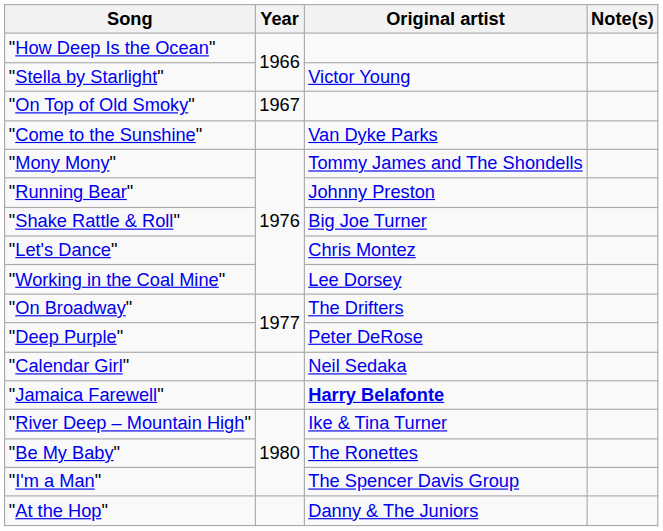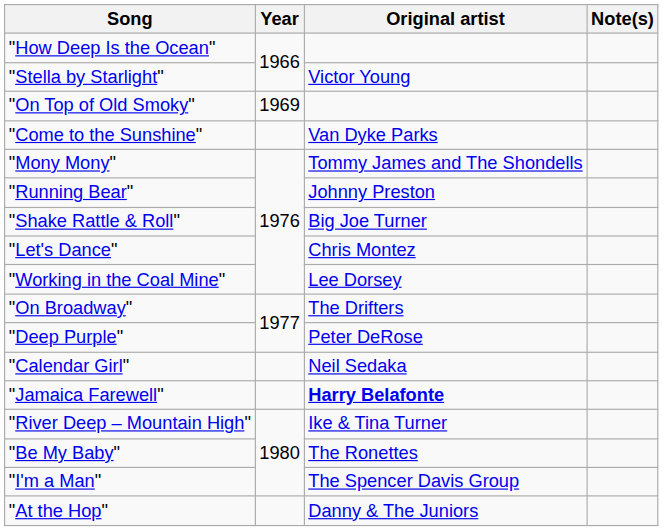 <table class="wikitable sortable" border="1">
 <tr>
 <th>Song</th>
 <th>Year</th>
 <th>Original artist</th>
 <th>Note(s)</th>
 </tr>
 <tr>
 <td>"<a href='#'>How Deep Is the Ocean</a>"</td>
 <td rowspan="2" style="text-align:center;">1966</td>
 <td></td>
 <td></td>
 </tr>
 <tr>
 <td>"<a href='#'>Stella by Starlight</a>"</td>
 <td><a href='#'>Victor Young</a></td>
 <td></td>
 </tr>
 <tr>
 <td>"<a href='#'>On Top of Old Smoky</a>"</td>
-<td rowspan="1" style="text-align:center;">1967</td>
+<td rowspan="1" style="text-align:center;">1969</td>
 <td></td>
 <td></td>
 </tr>
 <tr>
 <td>"<a href='#'>Come to the Sunshine</a>"</td>
 <td></td>
 <td><a href='#'>Van Dyke Parks</a></td>
 <td></td>
 </tr>
 <tr>
 <td>"<a href='#'>Mony Mony</a>"</td>
 <td rowspan="5" style="text-align:center;">1976</td>
 <td><a href='#'>Tommy James and The Shondells</a></td>
 <td></td>
 </tr>
 <tr>
 <td>"<a href='#'>Running Bear</a>"</td>
 <td><a href='#'>Johnny Preston</a></td>
 <td></td>
 </tr>
 <tr>
 <td>"<a href='#'>Shake Rattle & Roll</a>"</td>
 <td><a href='#'>Big Joe Turner</a></td>
 <td></td>
 </tr>
 <tr>
 <td>"<a href='#'>Let's Dance</a>"</td>
 <td><a href='#'>Chris Montez</a></td>
 <td></td>
 </tr>
 <tr>
 <td>"<a href='#'>Working in the Coal Mine</a>"</td>
 <td><a href='#'>Lee Dorsey</a></td>
 <td></td>
 </tr>
 <tr>
 <td>"<a href='#'>On Broadway</a>"</td>
 <td rowspan="2" style="text-align:center;">1977</td>
 <td data-sort-value = "Drifters"><a href='#'>The Drifters</a></td>
 <td></td>
 </tr>
 <tr>
 <td>"<a href='#'>Deep Purple</a>"</td>
 <td><a href='#'>Peter DeRose</a></td>
 <td></td>
 </tr>
 <tr>
 <td>"<a href='#'>Calendar Girl</a>"</td>
 <td></td>
 <td><a href='#'>Neil Sedaka</a></td>
 <td></td>
 </tr>
 <tr>
 <td>"<a href='#'>Jamaica Farewell</a>"</td>
 <td></td>
 <td><strong><a href='#'>Harry Belafonte</a></strong></td>
 <td></td>
 </tr>
 <tr>
 <td>"<a href='#'>River Deep – Mountain High</a>"</td>
 <td rowspan="3" style="text-align:center;">1980</td>
 <td><a href='#'>Ike & Tina Turner</a></td>
 <td></td>
 </tr>
 <tr>
 <td>"<a href='#'>Be My Baby</a>"</td>
 <td data-sort-value = "Ronettes"><a href='#'>The Ronettes</a></td>
 <td></td>
 </tr>
 <tr>
 <td>"<a href='#'>I'm a Man</a>"</td>
 <td data-sort-value = "Spencer Davis Group"><a href='#'>The Spencer Davis Group</a></td>
 <td></td>
 </tr>
 <tr>
 <td>"<a href='#'>At the Hop</a>"</td>
 <td></td>
 <td><a href='#'>Danny & The Juniors</a></td>
 <td></td>
 </tr>
 </table>
